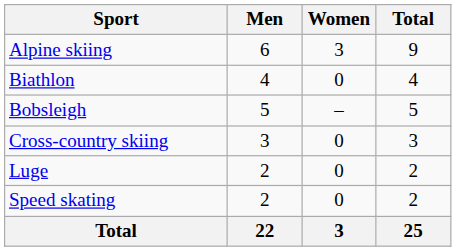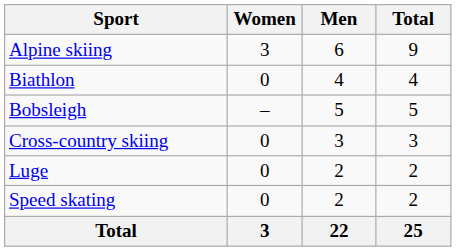 <table class="wikitable sortable" style="text-align:center;">
 <tr>
 <th width=180>Sport</th>
+<th width=55>Women</th>
 <th width=55>Men</th>
-<th width=55>Women</th>
 <th width=55>Total</th>
 </tr>
 <tr>
 <td align=left><a href='#'>Alpine skiing</a></td>
+<td>3</td>
 <td>6</td>
-<td>3</td>
 <td>9</td>
 </tr>
 <tr>
 <td align=left><a href='#'>Biathlon</a></td>
+<td>0</td>
 <td>4</td>
-<td>0</td>
 <td>4</td>
 </tr>
 <tr>
 <td align=left><a href='#'>Bobsleigh</a></td>
+<td>–</td>
 <td>5</td>
-<td>–</td>
 <td>5</td>
 </tr>
 <tr>
 <td align=left><a href='#'>Cross-country skiing</a></td>
+<td>0</td>
 <td>3</td>
-<td>0</td>
 <td>3</td>
 </tr>
 <tr>
 <td align=left><a href='#'>Luge</a></td>
+<td>0</td>
 <td>2</td>
-<td>0</td>
 <td>2</td>
 </tr>
 <tr>
 <td align=left><a href='#'>Speed skating</a></td>
+<td>0</td>
 <td>2</td>
-<td>0</td>
 <td>2</td>
 </tr>
 <tr>
 <th>Total</th>
+<th>3</th>
 <th>22</th>
-<th>3</th>
 <th>25</th>
 </tr>
 </table>
